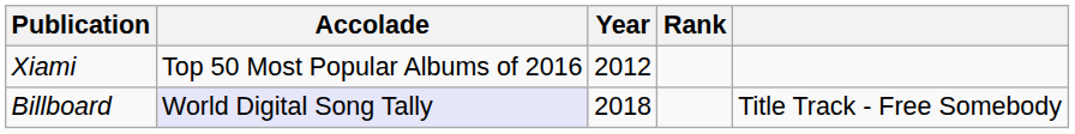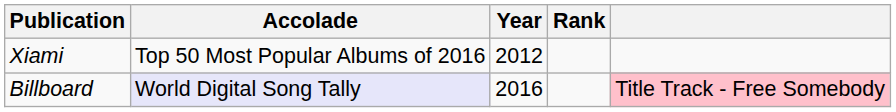 <table class="sortable wikitable">
 <tr>
 <th>Publication</th>
 <th>Accolade</th>
 <th>Year</th>
 <th>Rank</th>
 <th class="unsortable"></th>
 </tr>
 <tr>
 <td><em>Xiami</em></td>
 <td>Top 50 Most Popular Albums of 2016</td>
 <td>2012</td>
 <td></td>
 <td></td>
 </tr>
 <tr>
 <td><em>Billboard</em></td>
 <td style="background: lavender;">World Digital Song Tally</td>
-<td>2018</td>
+<td>2016</td>
 <td></td>
-<td>Title Track - Free Somebody</td>
+<td style="background: pink;">Title Track - Free Somebody</td>
 </tr>
 </table>
